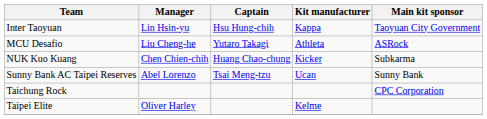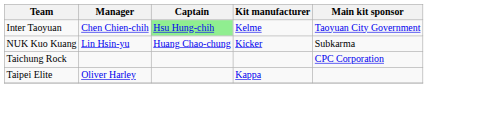 <table class="wikitable sortable" style="text-align: left;">
 <tr>
 <th>Team</th>
 <th>Manager</th>
 <th>Captain</th>
 <th>Kit manufacturer</th>
 <th>Main kit sponsor</th>
 </tr>
 <tr>
 <td>Inter Taoyuan</td>
-<td> <a href='#'>Lin Hsin-yu</a></td>
-<td> <a href='#'>Hsu Hung-chih</a></td>
-<td><a href='#'>Kappa</a></td>
+<td> <a href='#'>Chen Chien-chih</a></td>
+<td style="background: lightgreen;"> <a href='#'>Hsu Hung-chih</a></td>
+<td><a href='#'>Kelme</a></td>
 <td><a href='#'>Taoyuan City Government</a></td>
 </tr>
 <tr>
-<td>MCU Desafio</td>
-<td> <a href='#'>Liu Cheng-he</a></td>
-<td> <a href='#'>Yutaro Takagi</a></td>
-<td><a href='#'>Athleta</a></td>
-<td><a href='#'>ASRock</a></td>
-</tr>
-<tr>
 <td>NUK Kuo Kuang</td>
-<td> <a href='#'>Chen Chien-chih</a></td>
+<td> <a href='#'>Lin Hsin-yu</a></td>
 <td> <a href='#'>Huang Chao-chung</a></td>
 <td><a href='#'>Kicker</a></td>
 <td>Subkarma</td>
-</tr>
-<tr>
-<td>Sunny Bank AC Taipei Reserves</td>
-<td> <a href='#'>Abel Lorenzo</a></td>
-<td> <a href='#'>Tsai Meng-tzu</a></td>
-<td><a href='#'>Ucan</a></td>
-<td>Sunny Bank</td>
 </tr>
 <tr>
 <td>Taichung Rock</td>
 <td></td>
 <td></td>
 <td></td>
 <td><a href='#'>CPC Corporation</a></td>
 </tr>
 <tr>
 <td>Taipei Elite</td>
 <td> <a href='#'>Oliver Harley</a></td>
 <td></td>
-<td><a href='#'>Kelme</a></td>
+<td><a href='#'>Kappa</a></td>
 <td></td>
 </tr>
 <tr>
 </tr>
 </table>
